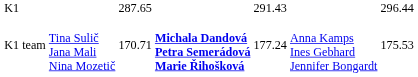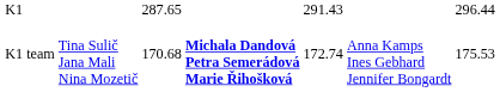 <table>
 <tr>
 <td>K1</td>
 <td></td>
 <td>287.65</td>
 <td></td>
 <td>291.43</td>
 <td></td>
 <td>296.44</td>
 </tr>
 <tr>
 <td>K1 team</td>
 <td><br><a href='#'>Tina Sulič</a><br><a href='#'>Jana Mali</a><br><a href='#'>Nina Mozetič</a></td>
-<td>170.71</td>
+<td>170.68</td>
 <td><strong><br><a href='#'>Michala Dandová</a><br><a href='#'>Petra Semerádová</a><br><a href='#'>Marie Řihošková</a></strong></td>
-<td>177.24</td>
+<td>172.74</td>
 <td><br><a href='#'>Anna Kamps</a><br><a href='#'>Ines Gebhard</a><br><a href='#'>Jennifer Bongardt</a></td>
 <td>175.53</td>
 </tr>
 </table>
